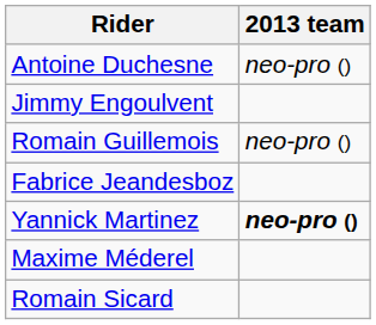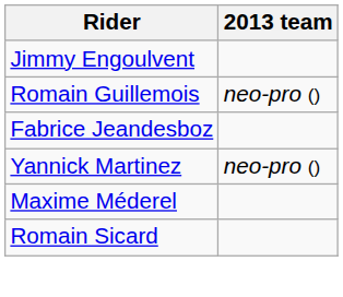 <table class="wikitable">
 <tr>
 <th>Rider</th>
 <th>2013 team</th>
-</tr>
-<tr>
-<td><a href='#'>Antoine Duchesne</a></td>
-<td><em>neo-pro</em> <small>()</small></td>
 </tr>
 <tr>
 <td><a href='#'>Jimmy Engoulvent</a></td>
 <td></td>
 </tr>
 <tr>
 <td><a href='#'>Romain Guillemois</a></td>
 <td><em>neo-pro</em> <small>()</small></td>
 </tr>
 <tr>
 <td><a href='#'>Fabrice Jeandesboz</a></td>
 <td></td>
 </tr>
 <tr>
 <td><a href='#'>Yannick Martinez</a></td>
-<td><strong><em>neo-pro</em> <small>()</small></strong></td>
+<td><em>neo-pro</em> <small>()</small></td>
 </tr>
 <tr>
 <td><a href='#'>Maxime Méderel</a></td>
 <td></td>
 </tr>
 <tr>
 <td><a href='#'>Romain Sicard</a></td>
 <td></td>
 </tr>
 </table>
